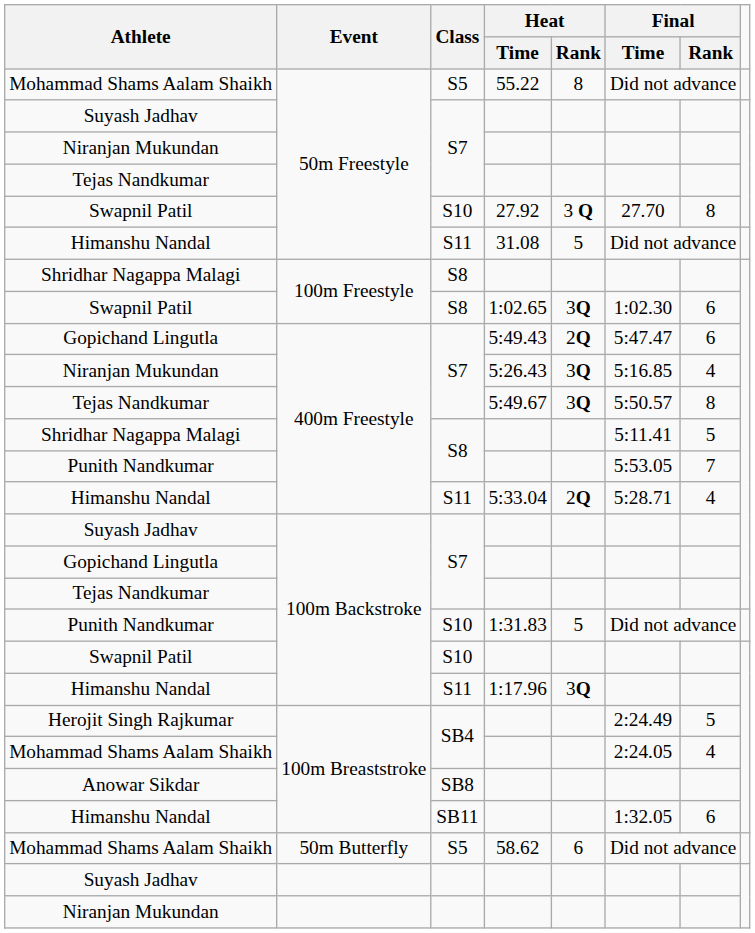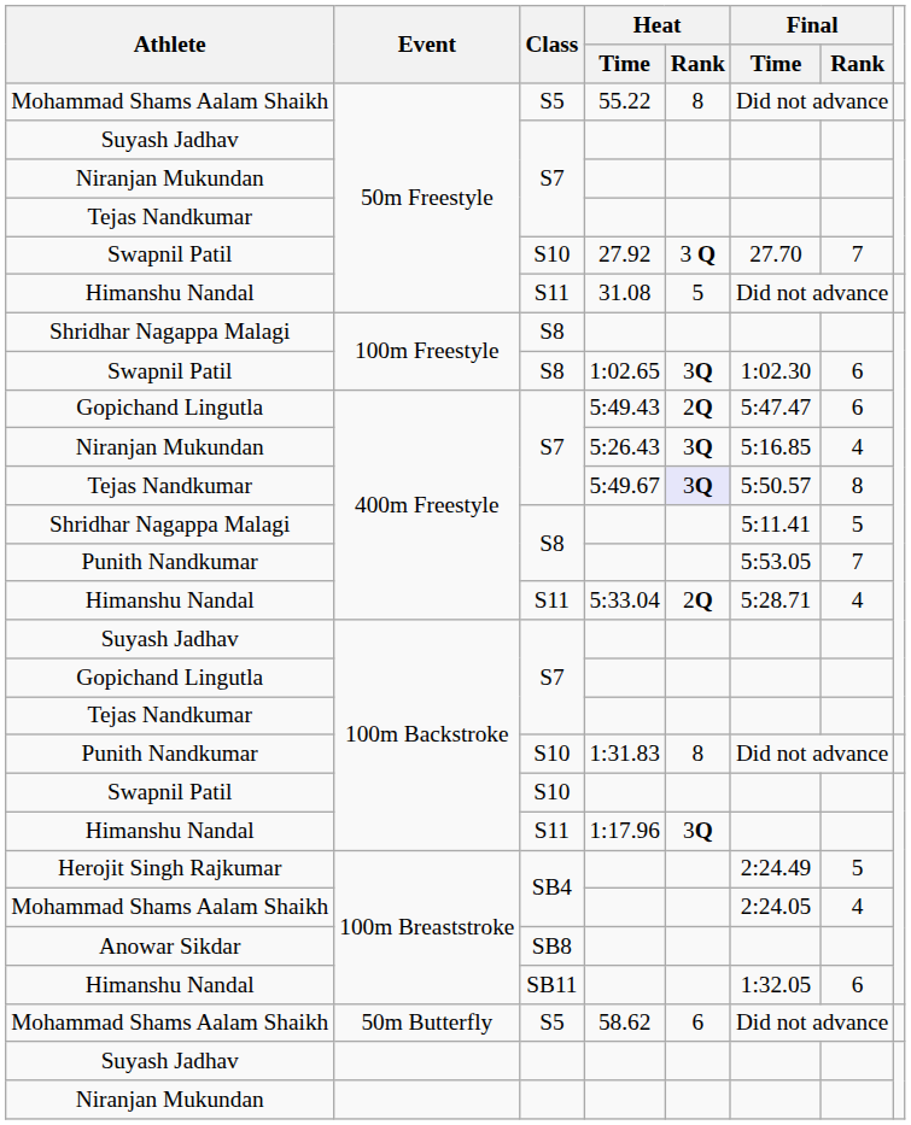 <table class="wikitable" style="text-align:center; font-size:90%">
 <tr>
 <th rowspan="2">Athlete</th>
 <th rowspan="2">Event</th>
 <th rowspan="2">Class</th>
 <th colspan="2">Heat</th>
 <th colspan="2">Final</th>
 </tr>
 <tr>
 <th>Time</th>
 <th>Rank</th>
 <th>Time</th>
 <th>Rank</th>
 </tr>
 <tr>
 <td>Mohammad Shams Aalam Shaikh</td>
 <td rowspan="6">50m Freestyle</td>
 <td>S5</td>
 <td>55.22</td>
 <td>8</td>
 <td colspan="2">Did not advance</td>
 <td></td>
 </tr>
 <tr>
 <td>Suyash Jadhav</td>
 <td rowspan="3">S7</td>
 <td></td>
 <td></td>
 <td></td>
 <td></td>
 </tr>
 <tr>
 <td>Niranjan Mukundan</td>
 <td></td>
 <td></td>
 <td></td>
 <td></td>
 </tr>
 <tr>
 <td>Tejas Nandkumar</td>
 <td></td>
 <td></td>
 <td></td>
 <td></td>
 </tr>
 <tr>
 <td>Swapnil Patil</td>
 <td>S10</td>
 <td>27.92</td>
 <td>3 <strong>Q</strong></td>
 <td>27.70</td>
-<td>8</td>
+<td>7</td>
 </tr>
 <tr>
 <td>Himanshu Nandal</td>
 <td>S11</td>
 <td>31.08</td>
 <td>5</td>
 <td colspan="2">Did not advance</td>
 <td></td>
 </tr>
 <tr>
 <td>Shridhar Nagappa Malagi</td>
 <td rowspan="2">100m Freestyle</td>
 <td>S8</td>
 <td></td>
 <td></td>
 <td></td>
 <td></td>
 </tr>
 <tr>
 <td>Swapnil Patil</td>
 <td>S8</td>
 <td>1:02.65</td>
 <td>3<strong>Q</strong></td>
 <td>1:02.30</td>
 <td>6</td>
 </tr>
 <tr>
 <td>Gopichand Lingutla</td>
 <td rowspan="6">400m Freestyle</td>
 <td rowspan="3">S7</td>
 <td>5:49.43</td>
 <td>2<strong>Q</strong></td>
 <td>5:47.47</td>
 <td>6</td>
 </tr>
 <tr>
 <td>Niranjan Mukundan</td>
 <td>5:26.43</td>
 <td>3<strong>Q</strong></td>
 <td>5:16.85</td>
 <td>4</td>
 </tr>
 <tr>
 <td>Tejas Nandkumar</td>
 <td>5:49.67</td>
-<td>3<strong>Q</strong></td>
+<td style="background: lavender;">3<strong>Q</strong></td>
 <td>5:50.57</td>
 <td>8</td>
 </tr>
 <tr>
 <td>Shridhar Nagappa Malagi</td>
 <td rowspan="2">S8</td>
 <td></td>
 <td></td>
 <td>5:11.41</td>
 <td>5</td>
 </tr>
 <tr>
 <td>Punith Nandkumar</td>
 <td></td>
 <td></td>
 <td>5:53.05</td>
 <td>7</td>
 </tr>
 <tr>
 <td>Himanshu Nandal</td>
 <td>S11</td>
 <td>5:33.04</td>
 <td>2<strong>Q</strong></td>
 <td>5:28.71</td>
 <td>4</td>
 </tr>
 <tr>
 <td>Suyash Jadhav</td>
 <td rowspan="6">100m Backstroke</td>
 <td rowspan="3">S7</td>
 <td></td>
 <td></td>
 <td></td>
 <td></td>
 </tr>
 <tr>
 <td>Gopichand Lingutla</td>
 <td></td>
 <td></td>
 <td></td>
 <td></td>
 </tr>
 <tr>
 <td>Tejas Nandkumar</td>
 <td></td>
 <td></td>
 <td></td>
 <td></td>
 </tr>
 <tr>
 <td>Punith Nandkumar</td>
 <td>S10</td>
 <td>1:31.83</td>
-<td>5</td>
+<td>8</td>
 <td colspan="2">Did not advance</td>
 <td></td>
 </tr>
 <tr>
 <td>Swapnil Patil</td>
 <td>S10</td>
 <td></td>
 <td></td>
 <td></td>
 <td></td>
 </tr>
 <tr>
 <td>Himanshu Nandal</td>
 <td>S11</td>
 <td>1:17.96</td>
 <td>3<strong>Q</strong></td>
 <td></td>
 <td></td>
 </tr>
 <tr>
 <td>Herojit Singh Rajkumar</td>
 <td rowspan="4">100m Breaststroke</td>
 <td rowspan="2">SB4</td>
 <td></td>
 <td></td>
 <td>2:24.49</td>
 <td>5</td>
 </tr>
 <tr>
 <td>Mohammad Shams Aalam Shaikh</td>
 <td></td>
 <td></td>
 <td>2:24.05</td>
 <td>4</td>
 </tr>
 <tr>
 <td>Anowar Sikdar</td>
 <td>SB8</td>
 <td></td>
 <td></td>
 <td></td>
 <td></td>
 </tr>
 <tr>
 <td>Himanshu Nandal</td>
 <td>SB11</td>
 <td></td>
 <td></td>
 <td>1:32.05</td>
 <td>6</td>
 </tr>
 <tr>
 <td>Mohammad Shams Aalam Shaikh</td>
 <td>50m Butterfly</td>
 <td>S5</td>
 <td>58.62</td>
 <td>6</td>
 <td colspan="2">Did not advance</td>
 <td></td>
 </tr>
 <tr>
 <td>Suyash Jadhav</td>
 <td></td>
 <td></td>
 <td></td>
 <td></td>
 <td></td>
 <td></td>
 </tr>
 <tr>
 <td>Niranjan Mukundan</td>
 <td></td>
 <td></td>
 <td></td>
 <td></td>
 <td></td>
 <td></td>
 </tr>
 </table>
